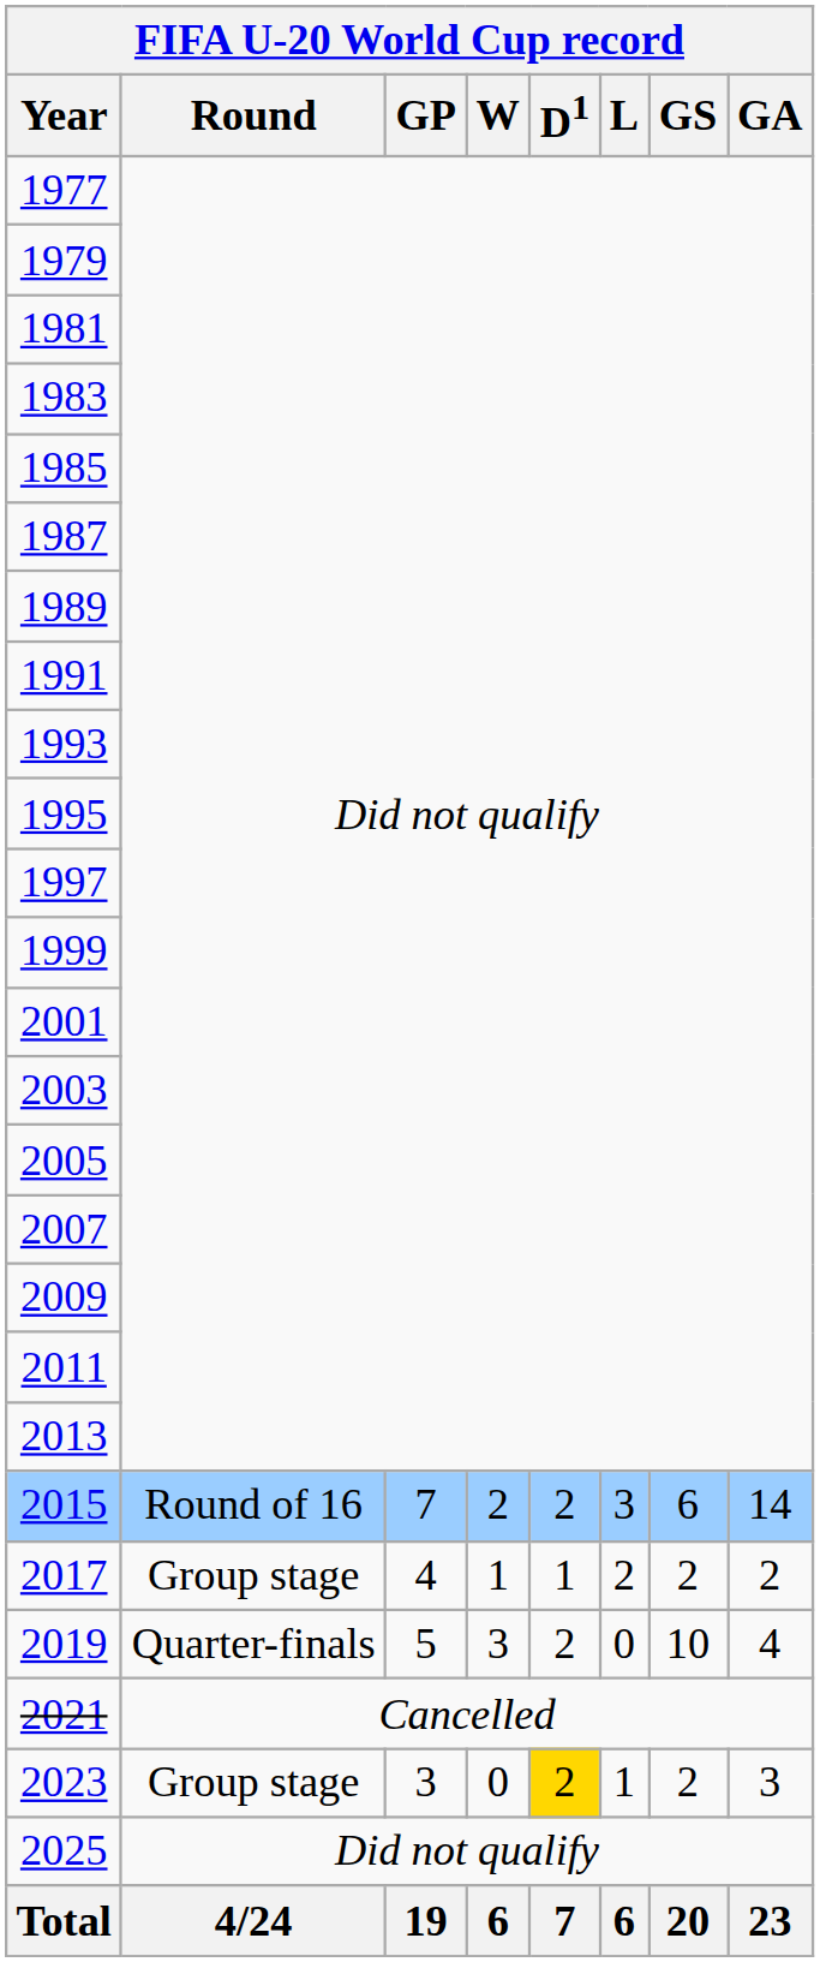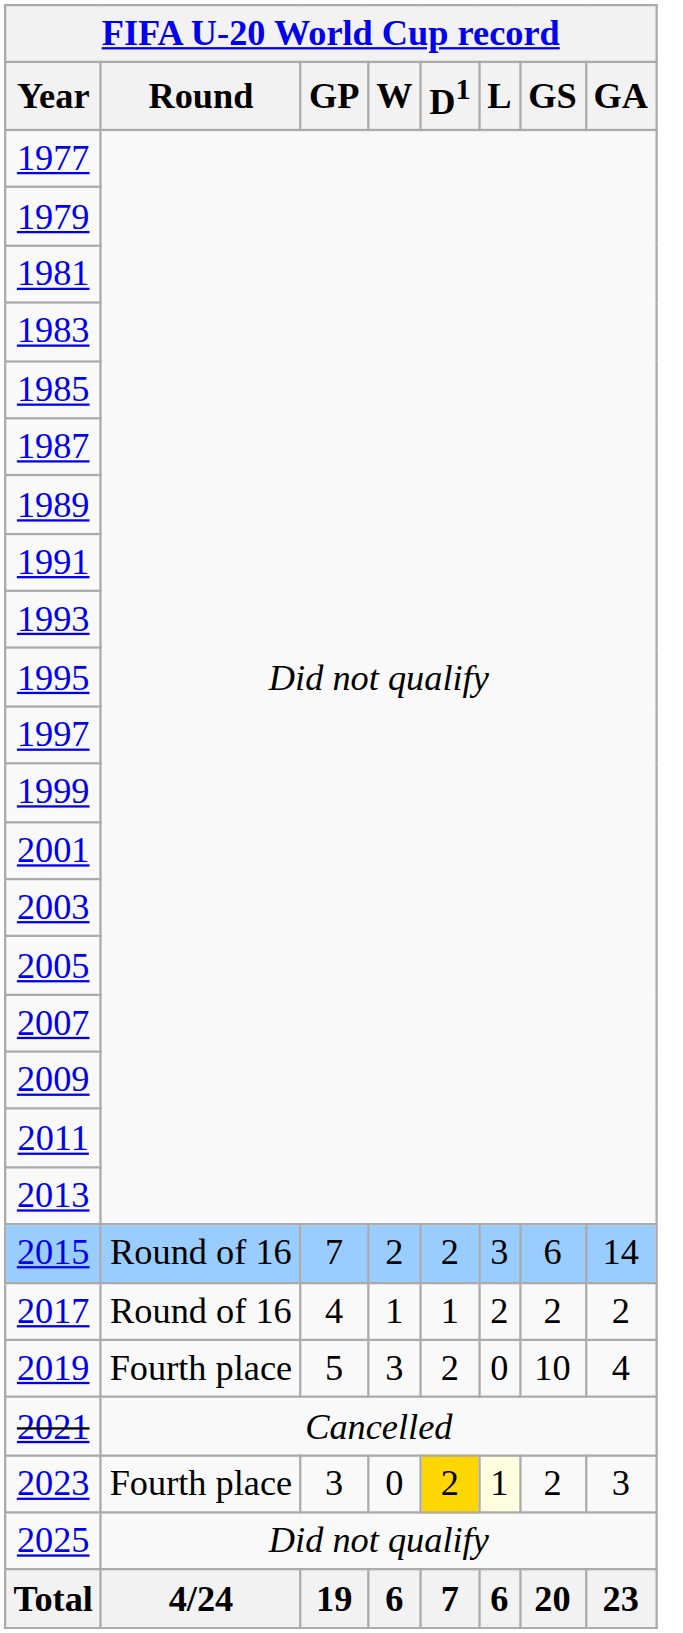 <table class="wikitable" style="text-align: center;">
 <tr>
 <th colspan=8><a href='#'>FIFA U-20 World Cup record</a></th>
 </tr>
 <tr>
 <th>Year</th>
 <th>Round</th>
 <th>GP</th>
 <th>W</th>
 <th>D<sup>1</sup></th>
 <th>L</th>
 <th>GS</th>
 <th>GA</th>
 </tr>
 <tr>
 <td> <a href='#'>1977</a></td>
 <td colspan=7 rowspan=19><em>Did not qualify</em></td>
 </tr>
 <tr>
 <td> <a href='#'>1979</a></td>
 </tr>
 <tr>
 <td> <a href='#'>1981</a></td>
 </tr>
 <tr>
 <td> <a href='#'>1983</a></td>
 </tr>
 <tr>
 <td> <a href='#'>1985</a></td>
 </tr>
 <tr>
 <td> <a href='#'>1987</a></td>
 </tr>
 <tr>
 <td> <a href='#'>1989</a></td>
 </tr>
 <tr>
 <td> <a href='#'>1991</a></td>
 </tr>
 <tr>
 <td> <a href='#'>1993</a></td>
 </tr>
 <tr>
 <td> <a href='#'>1995</a></td>
 </tr>
 <tr>
 <td> <a href='#'>1997</a></td>
 </tr>
 <tr>
 <td> <a href='#'>1999</a></td>
 </tr>
 <tr>
 <td> <a href='#'>2001</a></td>
 </tr>
 <tr>
 <td> <a href='#'>2003</a></td>
 </tr>
 <tr>
 <td> <a href='#'>2005</a></td>
 </tr>
 <tr>
 <td> <a href='#'>2007</a></td>
 </tr>
 <tr>
 <td> <a href='#'>2009</a></td>
 </tr>
 <tr>
 <td> <a href='#'>2011</a></td>
 </tr>
 <tr>
 <td> <a href='#'>2013</a></td>
 </tr>
 <tr style="background:#9acdff;">
 <td> <a href='#'>2015</a></td>
 <td>Round of 16</td>
 <td>7</td>
 <td>2</td>
 <td>2</td>
 <td>3</td>
 <td>6</td>
 <td>14</td>
 </tr>
 <tr>
 <td> <a href='#'>2017</a></td>
-<td>Group stage</td>
+<td>Round of 16</td>
 <td>4</td>
 <td>1</td>
 <td>1</td>
 <td>2</td>
 <td>2</td>
 <td>2</td>
 </tr>
 <tr>
 <td> <a href='#'>2019</a></td>
-<td>Quarter-finals</td>
+<td>Fourth place</td>
 <td>5</td>
 <td>3</td>
 <td>2</td>
 <td>0</td>
 <td>10</td>
 <td>4</td>
 </tr>
 <tr>
 <td> <s><a href='#'>2021</a></s></td>
 <td colspan="7" rowspan="1"><em>Cancelled</em> </td>
 </tr>
 <tr>
 <td> <a href='#'>2023</a></td>
-<td>Group stage</td>
+<td>Fourth place</td>
 <td>3</td>
 <td>0</td>
 <td style="background: gold;">2</td>
-<td>1</td>
+<td style="background: lightyellow;">1</td>
 <td>2</td>
 <td>3</td>
 </tr>
 <tr>
 <td> <a href='#'>2025</a></td>
 <td colspan="7"><em>Did not qualify</em></td>
 </tr>
 <tr>
 <th><strong>Total</strong></th>
 <th>4/24</th>
 <th>19</th>
 <th>6</th>
 <th>7</th>
 <th>6</th>
 <th>20</th>
 <th>23</th>
 </tr>
 </table>
